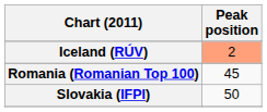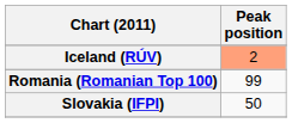 <table class="wikitable sortable plainrowheaders">
 <tr>
 <th scope="col">Chart (2011)</th>
 <th scope="col">Peak<br>position</th>
 </tr>
 <tr>
 </tr>
 <tr>
 </tr>
 <tr>
 </tr>
 <tr>
 </tr>
 <tr>
 <th scope="row">Iceland (<a href='#'>RÚV</a>)</th>
 <td style="background: lightsalmon; text-align:center;">2</td>
 </tr>
 <tr>
 </tr>
 <tr>
 </tr>
 <tr>
 <th scope="row">Romania (<a href='#'>Romanian Top 100</a>)</th>
-<td style="text-align:center;">45</td>
+<td style="text-align:center;">99</td>
 </tr>
 <tr>
 <th scope="row">Slovakia (<a href='#'>IFPI</a>)</th>
 <td style="text-align:center;">50</td>
 </tr>
 <tr>
 </tr>
 <tr>
 </tr>
 </table>
